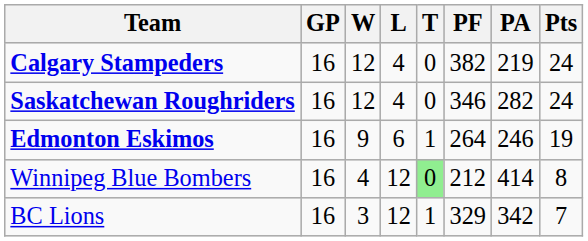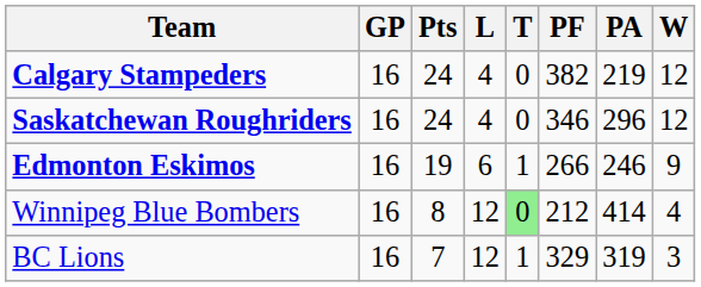 <table class="wikitable">
 <tr>
 <th>Team</th>
 <th>GP</th>
-<th>W</th>
+<th>Pts</th>
 <th>L</th>
 <th>T</th>
 <th>PF</th>
 <th>PA</th>
-<th>Pts</th>
+<th>W</th>
 </tr>
 <tr align="center">
 <td align="left"><strong><a href='#'>Calgary Stampeders</a></strong></td>
 <td>16</td>
-<td>12</td>
+<td>24</td>
 <td>4</td>
 <td>0</td>
 <td>382</td>
 <td>219</td>
-<td>24</td>
+<td>12</td>
 </tr>
 <tr align="center">
 <td align="left"><strong><a href='#'>Saskatchewan Roughriders</a></strong></td>
 <td>16</td>
-<td>12</td>
+<td>24</td>
 <td>4</td>
 <td>0</td>
 <td>346</td>
-<td>282</td>
-<td>24</td>
+<td>296</td>
+<td>12</td>
 </tr>
 <tr align="center">
 <td align="left"><strong><a href='#'>Edmonton Eskimos</a></strong></td>
 <td>16</td>
-<td>9</td>
+<td>19</td>
 <td>6</td>
 <td>1</td>
-<td>264</td>
+<td>266</td>
 <td>246</td>
-<td>19</td>
+<td>9</td>
 </tr>
 <tr align="center">
 <td align="left"><a href='#'>Winnipeg Blue Bombers</a></td>
 <td>16</td>
-<td>4</td>
+<td>8</td>
 <td>12</td>
 <td style="background: lightgreen;">0</td>
 <td>212</td>
 <td>414</td>
-<td>8</td>
+<td>4</td>
 </tr>
 <tr align="center">
 <td align="left"><a href='#'>BC Lions</a></td>
 <td>16</td>
-<td>3</td>
+<td>7</td>
 <td>12</td>
 <td>1</td>
 <td>329</td>
-<td>342</td>
-<td>7</td>
+<td>319</td>
+<td>3</td>
 </tr>
 </table>
